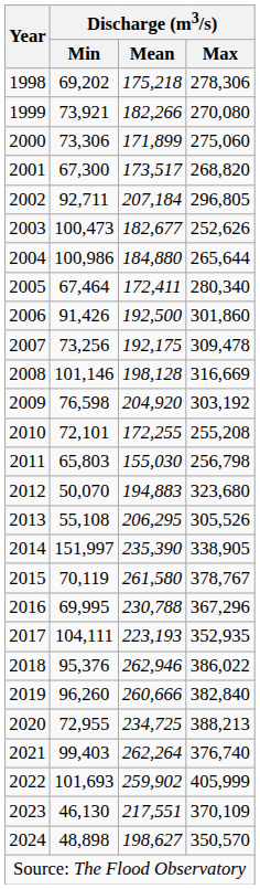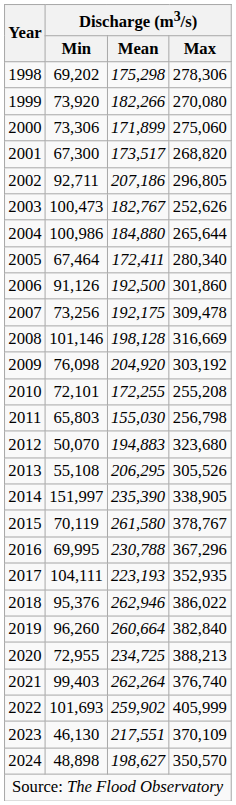 <table class="wikitable mw-collapsible mw-collapsed" style="text-align:center;">
 <tr>
 <th rowspan="2">Year</th>
 <th colspan="3">Discharge (m<sup>3</sup>/s)</th>
 </tr>
 <tr>
 <th>Min</th>
 <th>Mean</th>
 <th>Max</th>
 </tr>
 <tr>
 <td>1998</td>
 <td>69,202</td>
-<td><em>175,218</em></td>
+<td><em>175,298</em></td>
 <td>278,306</td>
 </tr>
 <tr>
 <td>1999</td>
-<td>73,921</td>
+<td>73,920</td>
 <td><em>182,266</em></td>
 <td>270,080</td>
 </tr>
 <tr>
 <td>2000</td>
 <td>73,306</td>
 <td><em>171,899</em></td>
 <td>275,060</td>
 </tr>
 <tr>
 <td>2001</td>
 <td>67,300</td>
 <td><em>173,517</em></td>
 <td>268,820</td>
 </tr>
 <tr>
 <td>2002</td>
 <td>92,711</td>
-<td><em>207,184</em></td>
+<td><em>207,186</em></td>
 <td>296,805</td>
 </tr>
 <tr>
 <td>2003</td>
 <td>100,473</td>
-<td><em>182,677</em></td>
+<td><em>182,767</em></td>
 <td>252,626</td>
 </tr>
 <tr>
 <td>2004</td>
 <td>100,986</td>
 <td><em>184,880</em></td>
 <td>265,644</td>
 </tr>
 <tr>
 <td>2005</td>
 <td>67,464</td>
 <td><em>172,411</em></td>
 <td>280,340</td>
 </tr>
 <tr>
 <td>2006</td>
-<td>91,426</td>
+<td>91,126</td>
 <td><em>192,500</em></td>
 <td>301,860</td>
 </tr>
 <tr>
 <td>2007</td>
 <td>73,256</td>
 <td><em>192,175</em></td>
 <td>309,478</td>
 </tr>
 <tr>
 <td>2008</td>
 <td>101,146</td>
 <td><em>198,128</em></td>
 <td>316,669</td>
 </tr>
 <tr>
 <td>2009</td>
-<td>76,598</td>
+<td>76,098</td>
 <td><em>204,920</em></td>
 <td>303,192</td>
 </tr>
 <tr>
 <td>2010</td>
 <td>72,101</td>
 <td><em>172,255</em></td>
 <td>255,208</td>
 </tr>
 <tr>
 <td>2011</td>
 <td>65,803</td>
 <td><em>155,030</em></td>
 <td>256,798</td>
 </tr>
 <tr>
 <td>2012</td>
 <td>50,070</td>
 <td><em>194,883</em></td>
 <td>323,680</td>
 </tr>
 <tr>
 <td>2013</td>
 <td>55,108</td>
 <td><em>206,295</em></td>
 <td>305,526</td>
 </tr>
 <tr>
 <td>2014</td>
 <td>151,997</td>
 <td><em>235,390</em></td>
 <td>338,905</td>
 </tr>
 <tr>
 <td>2015</td>
 <td>70,119</td>
 <td><em>261,580</em></td>
 <td>378,767</td>
 </tr>
 <tr>
 <td>2016</td>
 <td>69,995</td>
 <td><em>230,788</em></td>
 <td>367,296</td>
 </tr>
 <tr>
 <td>2017</td>
 <td>104,111</td>
 <td><em>223,193</em></td>
 <td>352,935</td>
 </tr>
 <tr>
 <td>2018</td>
 <td>95,376</td>
 <td><em>262,946</em></td>
 <td>386,022</td>
 </tr>
 <tr>
 <td>2019</td>
 <td>96,260</td>
-<td><em>260,666</em></td>
+<td><em>260,664</em></td>
 <td>382,840</td>
 </tr>
 <tr>
 <td>2020</td>
 <td>72,955</td>
 <td><em>234,725</em></td>
 <td>388,213</td>
 </tr>
 <tr>
 <td>2021</td>
 <td>99,403</td>
 <td><em>262,264</em></td>
 <td>376,740</td>
 </tr>
 <tr>
 <td>2022</td>
 <td>101,693</td>
 <td><em>259,902</em></td>
 <td>405,999</td>
 </tr>
 <tr>
 <td>2023</td>
 <td>46,130</td>
 <td><em>217,551</em></td>
 <td>370,109</td>
 </tr>
 <tr>
 <td>2024</td>
 <td>48,898</td>
 <td><em>198,627</em></td>
 <td>350,570</td>
 </tr>
 <tr>
 <td colspan="4">Source: <em>The Flood Observatory</em></td>
 </tr>
 </table>
